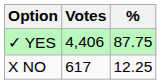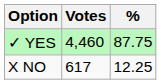 <table class="wikitable">
 <tr>
 <th>Option</th>
 <th>Votes</th>
 <th>%</th>
 </tr>
 <tr>
 <td style=background:#bbf8be>✓ YES</td>
-<td style=background:#bbf8be>4,406</td>
+<td style=background:#bbf8be>4,460</td>
 <td style=background:#bbf8be>87.75</td>
 </tr>
 <tr>
 <td>X NO</td>
 <td>617</td>
 <td>12.25</td>
 </tr>
 </table>
